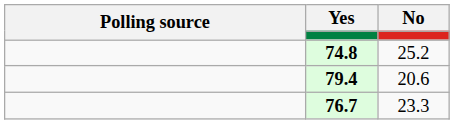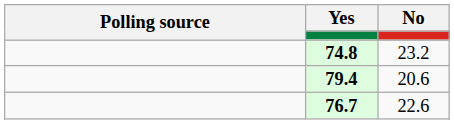 <table class="wikitable" style="text-align: center; font-size:90%; line-height:14px;">
 <tr>
 <th rowspan="2" style="width:230px;">Polling source</th>
 <th style="width:50px;">Yes</th>
 <th style="width:50px;">No</th>
 </tr>
 <tr>
 <th style="background:#008142;"></th>
 <th style="background:#DC241F;"></th>
 </tr>
 <tr>
 <td></td>
 <td style="background:#DEFDDE;"><strong>74.8</strong></td>
-<td>25.2</td>
+<td>23.2</td>
 </tr>
 <tr>
 <td></td>
 <td style="background:#DEFDDE;"><strong>79.4</strong></td>
 <td>20.6</td>
 </tr>
 <tr>
 <td></td>
 <td style="background:#DEFDDE;"><strong>76.7</strong></td>
-<td>23.3</td>
+<td>22.6</td>
 </tr>
 </table>
